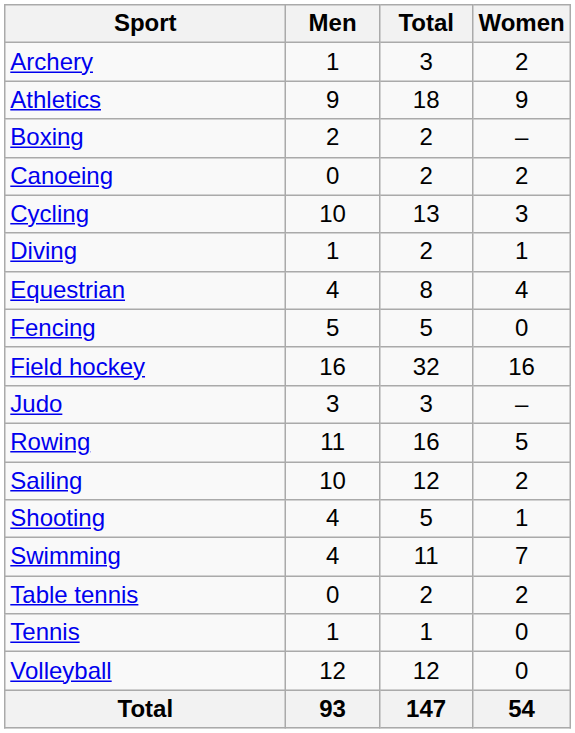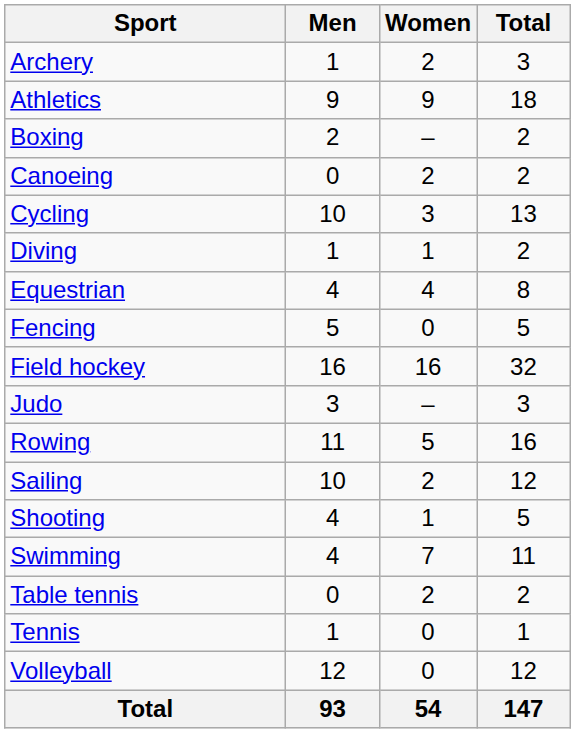 <table class="wikitable sortable" style="text-align:center;">
 <tr>
 <th width=180>Sport</th>
 <th width=55>Men</th>
+<th width=55>Women</th>
 <th width=55>Total</th>
-<th width=55>Women</th>
 </tr>
 <tr>
 <td align=left><a href='#'>Archery</a></td>
 <td>1</td>
+<td>2</td>
 <td>3</td>
-<td>2</td>
 </tr>
 <tr>
 <td align=left><a href='#'>Athletics</a></td>
 <td>9</td>
+<td>9</td>
 <td>18</td>
-<td>9</td>
 </tr>
 <tr>
 <td align=left><a href='#'>Boxing</a></td>
 <td>2</td>
+<td>–</td>
 <td>2</td>
-<td>–</td>
 </tr>
 <tr>
 <td align=left><a href='#'>Canoeing</a></td>
 <td>0</td>
 <td>2</td>
 <td>2</td>
 </tr>
 <tr>
 <td align=left><a href='#'>Cycling</a></td>
 <td>10</td>
+<td>3</td>
 <td>13</td>
-<td>3</td>
 </tr>
 <tr>
 <td align=left><a href='#'>Diving</a></td>
 <td>1</td>
+<td>1</td>
 <td>2</td>
-<td>1</td>
 </tr>
 <tr>
 <td align=left><a href='#'>Equestrian</a></td>
 <td>4</td>
+<td>4</td>
 <td>8</td>
-<td>4</td>
 </tr>
 <tr>
 <td align=left><a href='#'>Fencing</a></td>
 <td>5</td>
+<td>0</td>
 <td>5</td>
-<td>0</td>
 </tr>
 <tr>
 <td align=left><a href='#'>Field hockey</a></td>
 <td>16</td>
+<td>16</td>
 <td>32</td>
-<td>16</td>
 </tr>
 <tr>
 <td align=left><a href='#'>Judo</a></td>
 <td>3</td>
+<td>–</td>
 <td>3</td>
-<td>–</td>
 </tr>
 <tr>
 <td align=left><a href='#'>Rowing</a></td>
 <td>11</td>
+<td>5</td>
 <td>16</td>
-<td>5</td>
 </tr>
 <tr>
 <td align=left><a href='#'>Sailing</a></td>
 <td>10</td>
+<td>2</td>
 <td>12</td>
-<td>2</td>
 </tr>
 <tr>
 <td align=left><a href='#'>Shooting</a></td>
 <td>4</td>
+<td>1</td>
 <td>5</td>
-<td>1</td>
 </tr>
 <tr>
 <td align=left><a href='#'>Swimming</a></td>
 <td>4</td>
+<td>7</td>
 <td>11</td>
-<td>7</td>
 </tr>
 <tr>
 <td align=left><a href='#'>Table tennis</a></td>
 <td>0</td>
 <td>2</td>
 <td>2</td>
 </tr>
 <tr>
 <td align=left><a href='#'>Tennis</a></td>
 <td>1</td>
+<td>0</td>
 <td>1</td>
-<td>0</td>
 </tr>
 <tr>
 <td align=left><a href='#'>Volleyball</a></td>
 <td>12</td>
+<td>0</td>
 <td>12</td>
-<td>0</td>
 </tr>
 <tr>
 <th>Total</th>
 <th>93</th>
+<th>54</th>
 <th>147</th>
-<th>54</th>
 </tr>
 </table>
